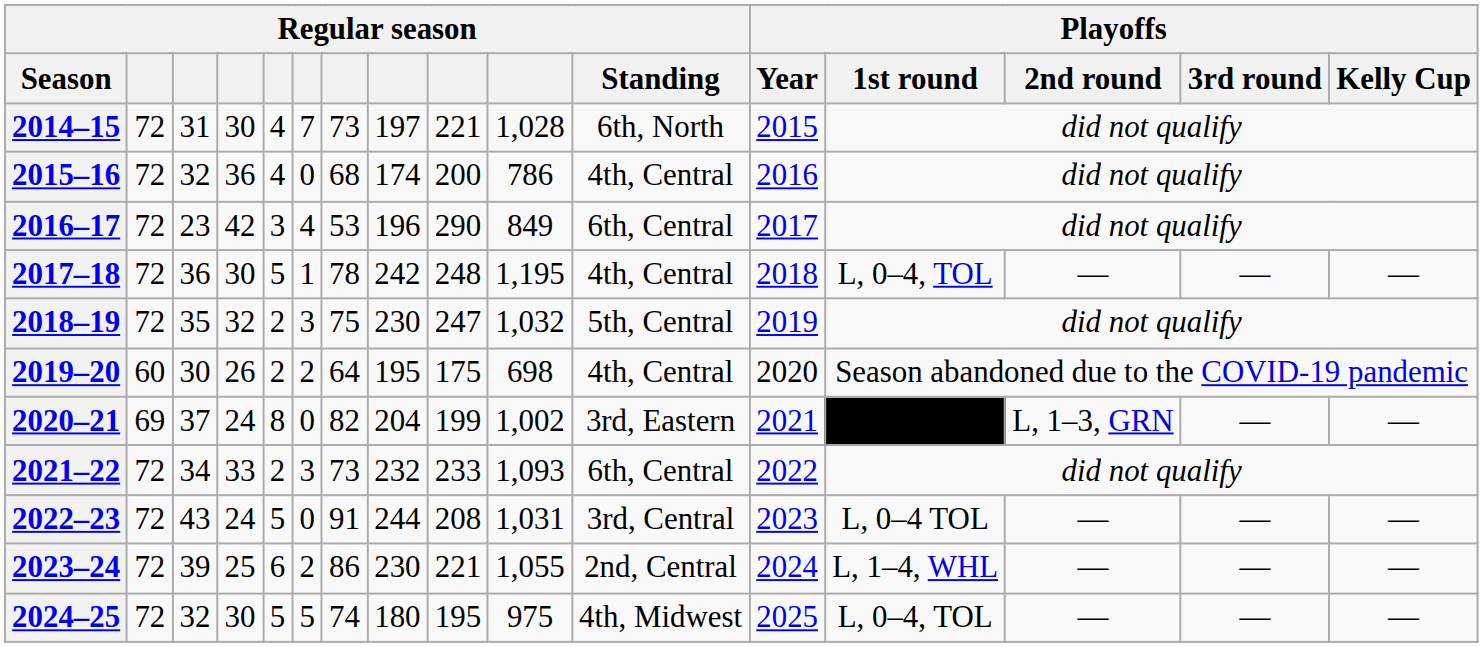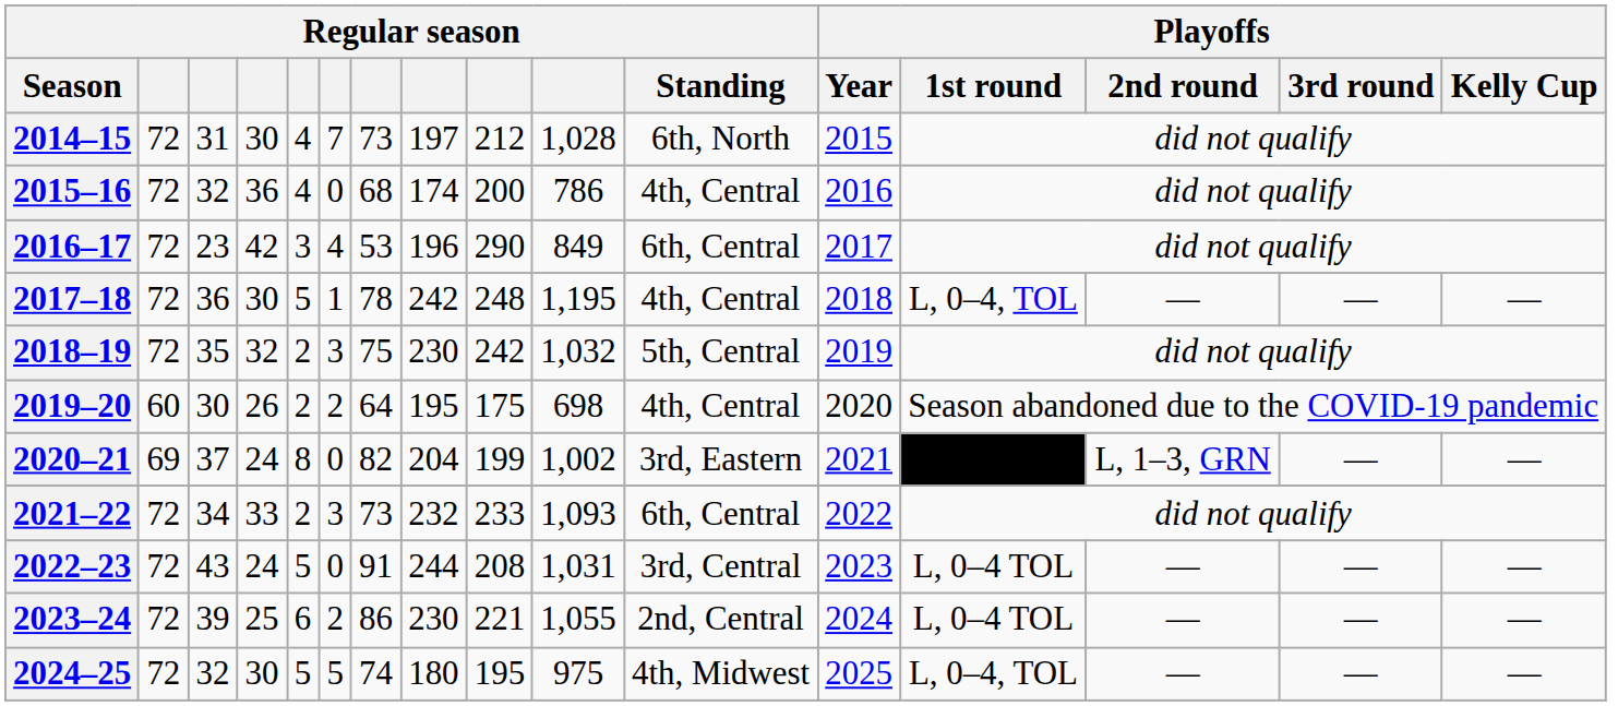 <table class="wikitable plainrowheaders" style="text-align:center">
 <tr>
 <th scope="colgroup" colspan=11>Regular season</th>
 <th scope="colgroup" colspan=5>Playoffs</th>
 </tr>
 <tr>
 <th scope="col">Season</th>
 <th scope="col"></th>
 <th scope="col"></th>
 <th scope="col"></th>
 <th scope="col"></th>
 <th scope="col"></th>
 <th scope="col"></th>
 <th scope="col"></th>
 <th scope="col"></th>
 <th scope="col"></th>
 <th scope="col">Standing</th>
 <th scope="col">Year</th>
 <th scope="col">1st round</th>
 <th scope="col">2nd round</th>
 <th scope="col">3rd round</th>
 <th scope="col">Kelly Cup</th>
 </tr>
 <tr>
 <th scope="row"><a href='#'>2014–15</a></th>
 <td>72</td>
 <td>31</td>
 <td>30</td>
 <td>4</td>
 <td>7</td>
 <td>73</td>
 <td>197</td>
-<td>221</td>
+<td>212</td>
 <td>1,028</td>
 <td>6th, North</td>
 <td><a href='#'>2015</a></td>
 <td colspan=4><em>did not qualify</em></td>
 </tr>
 <tr>
 <th scope="row"><a href='#'>2015–16</a></th>
 <td>72</td>
 <td>32</td>
 <td>36</td>
 <td>4</td>
 <td>0</td>
 <td>68</td>
 <td>174</td>
 <td>200</td>
 <td>786</td>
 <td>4th, Central</td>
 <td><a href='#'>2016</a></td>
 <td colspan=4><em>did not qualify</em></td>
 </tr>
 <tr>
 <th scope="row"><a href='#'>2016–17</a></th>
 <td>72</td>
 <td>23</td>
 <td>42</td>
 <td>3</td>
 <td>4</td>
 <td>53</td>
 <td>196</td>
 <td>290</td>
 <td>849</td>
 <td>6th, Central</td>
 <td><a href='#'>2017</a></td>
 <td colspan=4><em>did not qualify</em></td>
 </tr>
 <tr>
 <th scope="row"><a href='#'>2017–18</a></th>
 <td>72</td>
 <td>36</td>
 <td>30</td>
 <td>5</td>
 <td>1</td>
 <td>78</td>
 <td>242</td>
 <td>248</td>
 <td>1,195</td>
 <td>4th, Central</td>
 <td><a href='#'>2018</a></td>
 <td>L, 0–4, <a href='#'>TOL</a></td>
 <td>—</td>
 <td>—</td>
 <td>—</td>
 </tr>
 <tr>
 <th scope="row"><a href='#'>2018–19</a></th>
 <td>72</td>
 <td>35</td>
 <td>32</td>
 <td>2</td>
 <td>3</td>
 <td>75</td>
 <td>230</td>
-<td>247</td>
+<td>242</td>
 <td>1,032</td>
 <td>5th, Central</td>
 <td><a href='#'>2019</a></td>
 <td colspan=4><em>did not qualify</em></td>
 </tr>
 <tr>
 <th scope="row"><a href='#'>2019–20</a></th>
 <td>60</td>
 <td>30</td>
 <td>26</td>
 <td>2</td>
 <td>2</td>
 <td>64</td>
 <td>195</td>
 <td>175</td>
 <td>698</td>
 <td>4th, Central</td>
 <td>2020</td>
 <td colspan=4>Season abandoned due to the <a href='#'>COVID-19 pandemic</a></td>
 </tr>
 <tr>
 <th scope="row"><a href='#'>2020–21</a></th>
 <td>69</td>
 <td>37</td>
 <td>24</td>
 <td>8</td>
 <td>0</td>
 <td>82</td>
 <td>204</td>
 <td>199</td>
 <td>1,002</td>
 <td>3rd, Eastern</td>
 <td><a href='#'>2021</a></td>
 <td bgcolor=#000000>—</td>
 <td>L, 1–3, <a href='#'>GRN</a></td>
 <td>—</td>
 <td>—</td>
 </tr>
 <tr>
 <th scope="row"><a href='#'>2021–22</a></th>
 <td>72</td>
 <td>34</td>
 <td>33</td>
 <td>2</td>
 <td>3</td>
 <td>73</td>
 <td>232</td>
 <td>233</td>
 <td>1,093</td>
 <td>6th, Central</td>
 <td><a href='#'>2022</a></td>
 <td colspan=4><em>did not qualify</em></td>
 </tr>
 <tr>
 <th scope="row"><a href='#'>2022–23</a></th>
 <td>72</td>
 <td>43</td>
 <td>24</td>
 <td>5</td>
 <td>0</td>
 <td>91</td>
 <td>244</td>
 <td>208</td>
 <td>1,031</td>
 <td>3rd, Central</td>
 <td><a href='#'>2023</a></td>
 <td>L, 0–4 TOL</td>
 <td>—</td>
 <td>—</td>
 <td>—</td>
 </tr>
 <tr>
 <th scope="row"><a href='#'>2023–24</a></th>
 <td>72</td>
 <td>39</td>
 <td>25</td>
 <td>6</td>
 <td>2</td>
 <td>86</td>
 <td>230</td>
 <td>221</td>
 <td>1,055</td>
 <td>2nd, Central</td>
 <td><a href='#'>2024</a></td>
-<td>L, 1–4, <a href='#'>WHL</a></td>
+<td>L, 0–4 TOL</td>
 <td>—</td>
 <td>—</td>
 <td>—</td>
 </tr>
 <tr>
 <th scope="row"><a href='#'>2024–25</a></th>
 <td>72</td>
 <td>32</td>
 <td>30</td>
 <td>5</td>
 <td>5</td>
 <td>74</td>
 <td>180</td>
 <td>195</td>
 <td>975</td>
 <td>4th, Midwest</td>
 <td><a href='#'>2025</a></td>
 <td>L, 0–4, TOL</td>
 <td>—</td>
 <td>—</td>
 <td>—</td>
 </tr>
 </table>
